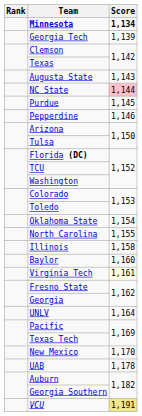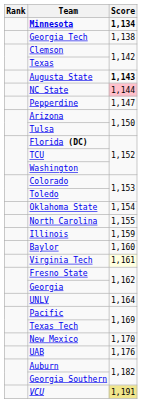 <table class="wikitable sortable" style="text-align:center">
 <tr>
 <th dat-sort-type=number>Rank</th>
 <th>Team</th>
 <th>Score</th>
 </tr>
 <tr>
 <td></td>
 <td align=left><strong><a href='#'>Minnesota</a></strong></td>
 <td><strong>1,134</strong></td>
 </tr>
 <tr>
 <td></td>
 <td align=left><a href='#'>Georgia Tech</a></td>
-<td>1,139</td>
+<td>1,138</td>
 </tr>
 <tr>
 <td rowspan=2></td>
 <td align=left><a href='#'>Clemson</a></td>
 <td rowspan=2>1,142</td>
 </tr>
 <tr>
 <td align=left><a href='#'>Texas</a></td>
 </tr>
 <tr>
 <td></td>
 <td align=left><a href='#'>Augusta State</a></td>
-<td>1,143</td>
+<td><strong>1,143</strong></td>
 </tr>
 <tr>
 <td></td>
 <td align=left><a href='#'>NC State</a></td>
 <td style="background: pink;">1,144</td>
 </tr>
 <tr>
 <td></td>
-<td align=left><a href='#'>Purdue</a></td>
-<td>1,145</td>
-</tr>
-<tr>
-<td></td>
 <td align=left><a href='#'>Pepperdine</a></td>
-<td>1,146</td>
+<td>1,147</td>
 </tr>
 <tr>
 <td rowspan=2></td>
 <td align=left><a href='#'>Arizona</a></td>
 <td rowspan=2>1,150</td>
 </tr>
 <tr>
 <td align=left><a href='#'>Tulsa</a></td>
 </tr>
 <tr>
 <td rowspan=3></td>
 <td align=left><a href='#'>Florida</a> <strong>(DC)</strong></td>
 <td rowspan=3>1,152</td>
 </tr>
 <tr>
 <td align=left><a href='#'>TCU</a></td>
 </tr>
 <tr>
 <td align=left><a href='#'>Washington</a></td>
 </tr>
 <tr>
 <td rowspan=2></td>
 <td align=left><a href='#'>Colorado</a></td>
 <td rowspan=2>1,153</td>
 </tr>
 <tr>
 <td align=left><a href='#'>Toledo</a></td>
 </tr>
 <tr>
 <td></td>
 <td align=left><a href='#'>Oklahoma State</a></td>
 <td>1,154</td>
 </tr>
 <tr>
 <td></td>
 <td align=left><a href='#'>North Carolina</a></td>
 <td>1,155</td>
 </tr>
 <tr>
 <td></td>
 <td align=left><a href='#'>Illinois</a></td>
-<td>1,158</td>
+<td>1,159</td>
 </tr>
 <tr>
 <td></td>
 <td align=left><a href='#'>Baylor</a></td>
 <td>1,160</td>
 </tr>
 <tr>
 <td></td>
 <td align=left><a href='#'>Virginia Tech</a></td>
 <td style="background: lightyellow;">1,161</td>
 </tr>
 <tr>
 <td rowspan=2></td>
 <td align=left><a href='#'>Fresno State</a></td>
 <td rowspan=2>1,162</td>
 </tr>
 <tr>
 <td align=left><a href='#'>Georgia</a></td>
 </tr>
 <tr>
 <td></td>
 <td align=left><a href='#'>UNLV</a></td>
 <td>1,164</td>
 </tr>
 <tr>
 <td rowspan=2></td>
 <td align=left><a href='#'>Pacific</a></td>
 <td rowspan=2>1,169</td>
 </tr>
 <tr>
 <td align=left><a href='#'>Texas Tech</a></td>
 </tr>
 <tr>
 <td></td>
 <td align=left><a href='#'>New Mexico</a></td>
 <td>1,170</td>
 </tr>
 <tr>
 <td></td>
 <td align=left><a href='#'>UAB</a></td>
-<td>1,178</td>
+<td>1,176</td>
 </tr>
 <tr>
 <td rowspan=2></td>
 <td align=left><a href='#'>Auburn</a></td>
 <td rowspan=2>1,182</td>
 </tr>
 <tr>
 <td align=left><a href='#'>Georgia Southern</a></td>
 </tr>
 <tr>
 <td></td>
 <td align=left><em><a href='#'>VCU</a></em></td>
 <td style="background: khaki;">1,191</td>
 </tr>
 </table>
